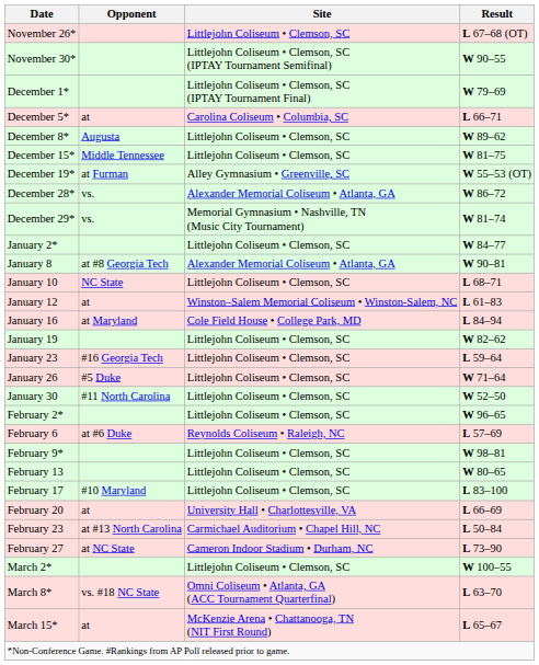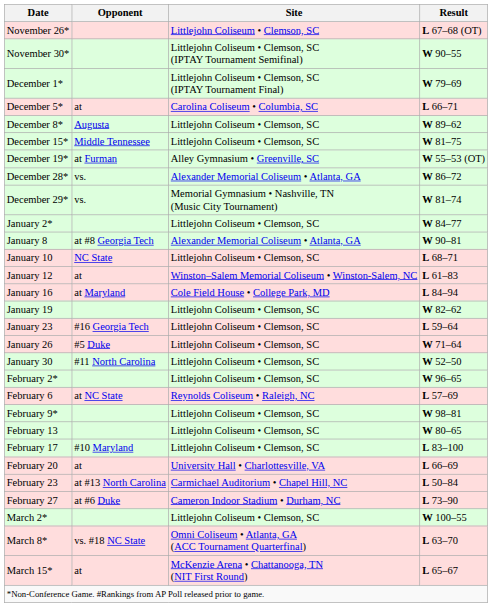 <table class="wikitable" style="font-size:95%;">
 <tr>
 <th>Date</th>
 <th>Opponent </th>
 <th>Site</th>
 <th>Result</th>
 </tr>
 <tr style="background: #ffdddd;">
 <td>November 26*</td>
 <td></td>
 <td><a href='#'>Littlejohn Coliseum</a> • <a href='#'>Clemson, SC</a></td>
 <td><strong>L</strong> 67–68 (OT)</td>
 </tr>
 <tr style="background: #ddffdd;">
 <td>November 30*</td>
 <td></td>
 <td>Littlejohn Coliseum • Clemson, SC<br>(IPTAY Tournament Semifinal)</td>
 <td><strong>W</strong> 90–55</td>
 </tr>
 <tr style="background: #ddffdd;">
 <td>December 1*</td>
 <td></td>
 <td>Littlejohn Coliseum • Clemson, SC<br>(IPTAY Tournament Final)</td>
 <td><strong>W</strong> 79–69</td>
 </tr>
 <tr style="background: #ffdddd;">
 <td>December 5*</td>
 <td>at </td>
 <td><a href='#'>Carolina Coliseum</a> • <a href='#'>Columbia, SC</a></td>
 <td><strong>L</strong> 66–71</td>
 </tr>
 <tr style="background: #ddffdd;">
 <td>December 8*</td>
 <td><a href='#'>Augusta</a></td>
 <td>Littlejohn Coliseum • Clemson, SC</td>
 <td><strong>W</strong> 89–62</td>
 </tr>
 <tr style="background: #ddffdd;">
 <td>December 15*</td>
 <td><a href='#'>Middle Tennessee</a></td>
 <td>Littlejohn Coliseum • Clemson, SC</td>
 <td><strong>W</strong> 81–75</td>
 </tr>
 <tr style="background: #ddffdd;">
 <td>December 19*</td>
 <td>at <a href='#'>Furman</a></td>
 <td>Alley Gymnasium • <a href='#'>Greenville, SC</a></td>
 <td><strong>W</strong> 55–53 (OT)</td>
 </tr>
 <tr style="background: #ddffdd;">
 <td>December 28*</td>
 <td>vs. </td>
 <td><a href='#'>Alexander Memorial Coliseum</a> • <a href='#'>Atlanta, GA</a></td>
 <td><strong>W</strong> 86–72</td>
 </tr>
 <tr style="background: #ddffdd;">
 <td>December 29*</td>
 <td>vs. </td>
 <td>Memorial Gymnasium • Nashville, TN<br>(Music City Tournament)</td>
 <td><strong>W</strong> 81–74</td>
 </tr>
 <tr style="background: #ddffdd;">
 <td>January 2*</td>
 <td></td>
 <td>Littlejohn Coliseum • Clemson, SC</td>
 <td><strong>W</strong> 84–77</td>
 </tr>
 <tr style="background: #ddffdd;">
 <td>January 8</td>
 <td>at #8 <a href='#'>Georgia Tech</a></td>
 <td><a href='#'>Alexander Memorial Coliseum</a> • <a href='#'>Atlanta, GA</a></td>
 <td><strong>W</strong> 90–81</td>
 </tr>
 <tr style="background: #ffdddd;">
 <td>January 10</td>
 <td><a href='#'>NC State</a></td>
 <td>Littlejohn Coliseum • Clemson, SC</td>
 <td><strong>L</strong> 68–71</td>
 </tr>
 <tr style="background: #ffdddd;">
 <td>January 12</td>
 <td>at </td>
 <td><a href='#'>Winston–Salem Memorial Coliseum</a> • <a href='#'>Winston-Salem, NC</a></td>
 <td><strong>L</strong> 61–83</td>
 </tr>
 <tr style="background: #ffdddd;">
 <td>January 16</td>
 <td>at <a href='#'>Maryland</a></td>
 <td><a href='#'>Cole Field House</a> • <a href='#'>College Park, MD</a></td>
 <td><strong>L</strong> 84–94</td>
 </tr>
 <tr style="background: #ddffdd;">
 <td>January 19</td>
 <td></td>
 <td>Littlejohn Coliseum • Clemson, SC</td>
 <td><strong>W</strong> 82–62</td>
 </tr>
 <tr style="background: #ffdddd;">
 <td>January 23</td>
 <td>#16 <a href='#'>Georgia Tech</a></td>
 <td>Littlejohn Coliseum • Clemson, SC</td>
 <td><strong>L</strong> 59–64</td>
 </tr>
 <tr style="background: #ffdddd;">
 <td>January 26</td>
 <td>#5 <a href='#'>Duke</a></td>
 <td>Littlejohn Coliseum • Clemson, SC</td>
 <td><strong>W</strong> 71–64</td>
 </tr>
 <tr style="background: #ddffdd;">
 <td>January 30</td>
 <td>#11 <a href='#'>North Carolina</a></td>
 <td>Littlejohn Coliseum • Clemson, SC</td>
 <td><strong>W</strong> 52–50</td>
 </tr>
 <tr style="background: #ddffdd;">
 <td>February 2*</td>
 <td></td>
 <td>Littlejohn Coliseum • Clemson, SC</td>
 <td><strong>W</strong> 96–65</td>
 </tr>
 <tr style="background: #ffdddd;">
 <td>February 6</td>
-<td>at #6 <a href='#'>Duke</a></td>
+<td>at <a href='#'>NC State</a></td>
 <td><a href='#'>Reynolds Coliseum</a> • <a href='#'>Raleigh, NC</a></td>
 <td><strong>L</strong> 57–69</td>
 </tr>
 <tr style="background: #ddffdd;">
 <td>February 9*</td>
 <td></td>
 <td>Littlejohn Coliseum • Clemson, SC</td>
 <td><strong>W</strong> 98–81</td>
 </tr>
 <tr style="background: #ddffdd;">
 <td>February 13</td>
 <td></td>
 <td>Littlejohn Coliseum • Clemson, SC</td>
 <td><strong>W</strong> 80–65</td>
 </tr>
 <tr style="background: #ddffdd;">
 <td>February 17</td>
 <td>#10 <a href='#'>Maryland</a></td>
 <td>Littlejohn Coliseum • Clemson, SC</td>
 <td><strong>L</strong> 83–100</td>
 </tr>
 <tr style="background: #ffdddd;">
 <td>February 20</td>
 <td>at </td>
 <td><a href='#'>University Hall</a> • <a href='#'>Charlottesville, VA</a></td>
 <td><strong>L</strong> 66–69</td>
 </tr>
 <tr style="background: #ffdddd;">
 <td>February 23</td>
 <td>at #13 <a href='#'>North Carolina</a></td>
 <td><a href='#'>Carmichael Auditorium</a> • <a href='#'>Chapel Hill, NC</a></td>
 <td><strong>L</strong> 50–84</td>
 </tr>
 <tr style="background: #ffdddd;">
 <td>February 27</td>
-<td>at <a href='#'>NC State</a></td>
+<td>at #6 <a href='#'>Duke</a></td>
 <td><a href='#'>Cameron Indoor Stadium</a> • <a href='#'>Durham, NC</a></td>
 <td><strong>L</strong> 73–90</td>
 </tr>
 <tr style="background: #ddffdd;">
 <td>March 2*</td>
 <td></td>
 <td>Littlejohn Coliseum • Clemson, SC</td>
 <td><strong>W</strong> 100–55</td>
 </tr>
 <tr style="background: #ffdddd;">
 <td>March 8*</td>
 <td>vs. #18 <a href='#'>NC State</a></td>
 <td><a href='#'>Omni Coliseum</a> • <a href='#'>Atlanta, GA</a><br>(<a href='#'>ACC Tournament Quarterfinal</a>)</td>
 <td><strong>L</strong> 63–70</td>
 </tr>
 <tr style="background: #ffdddd;">
 <td>March 15*</td>
 <td>at </td>
 <td><a href='#'>McKenzie Arena</a> • <a href='#'>Chattanooga, TN</a><br>(<a href='#'>NIT First Round</a>)</td>
 <td><strong>L</strong> 65–67</td>
 </tr>
 <tr style="background:#f9f9f9;">
 <td colspan=5><small>*Non-Conference Game. #Rankings from AP Poll released prior to game.</small></td>
 </tr>
 </table>
